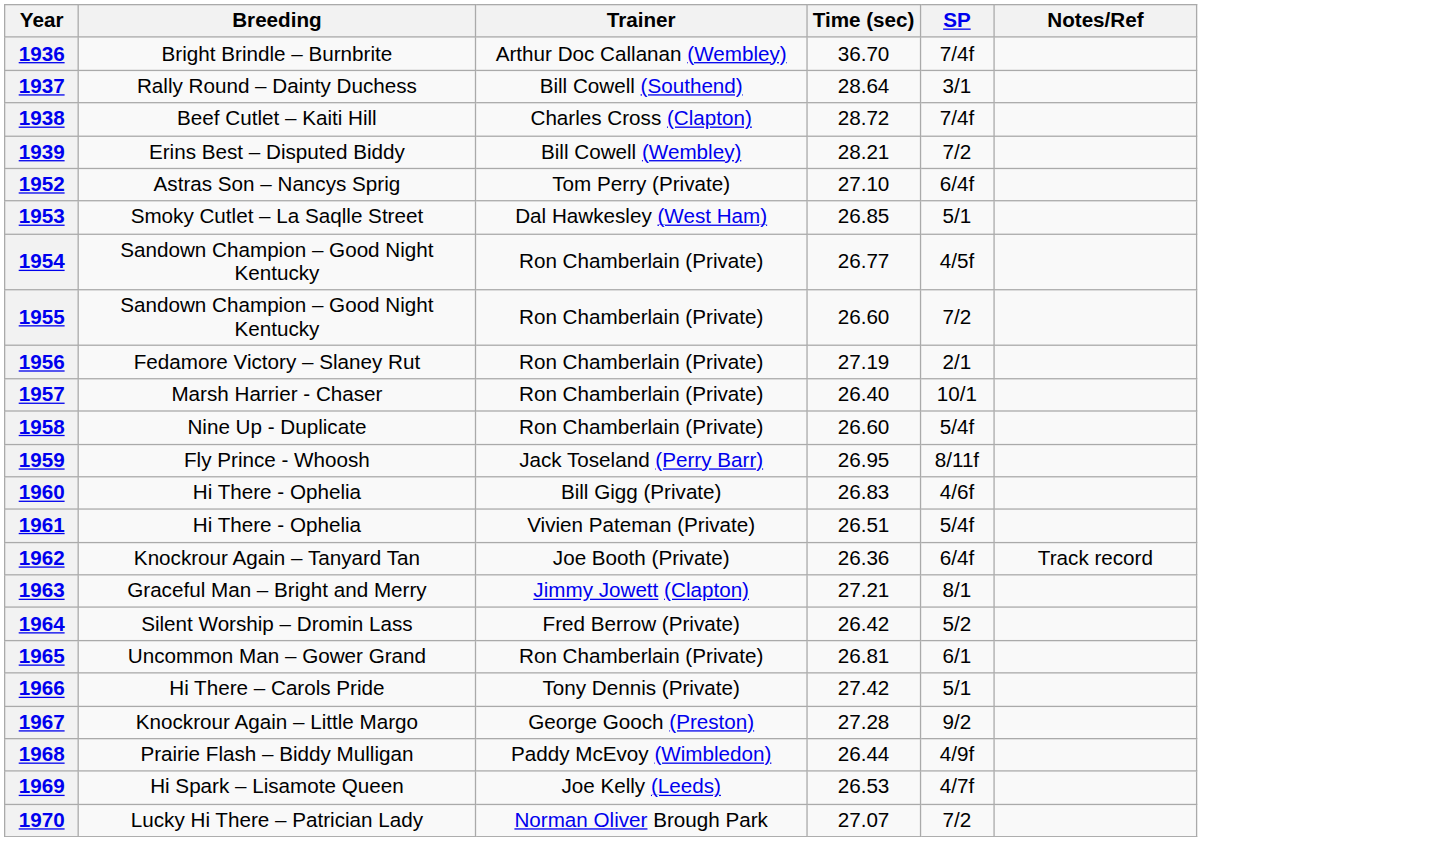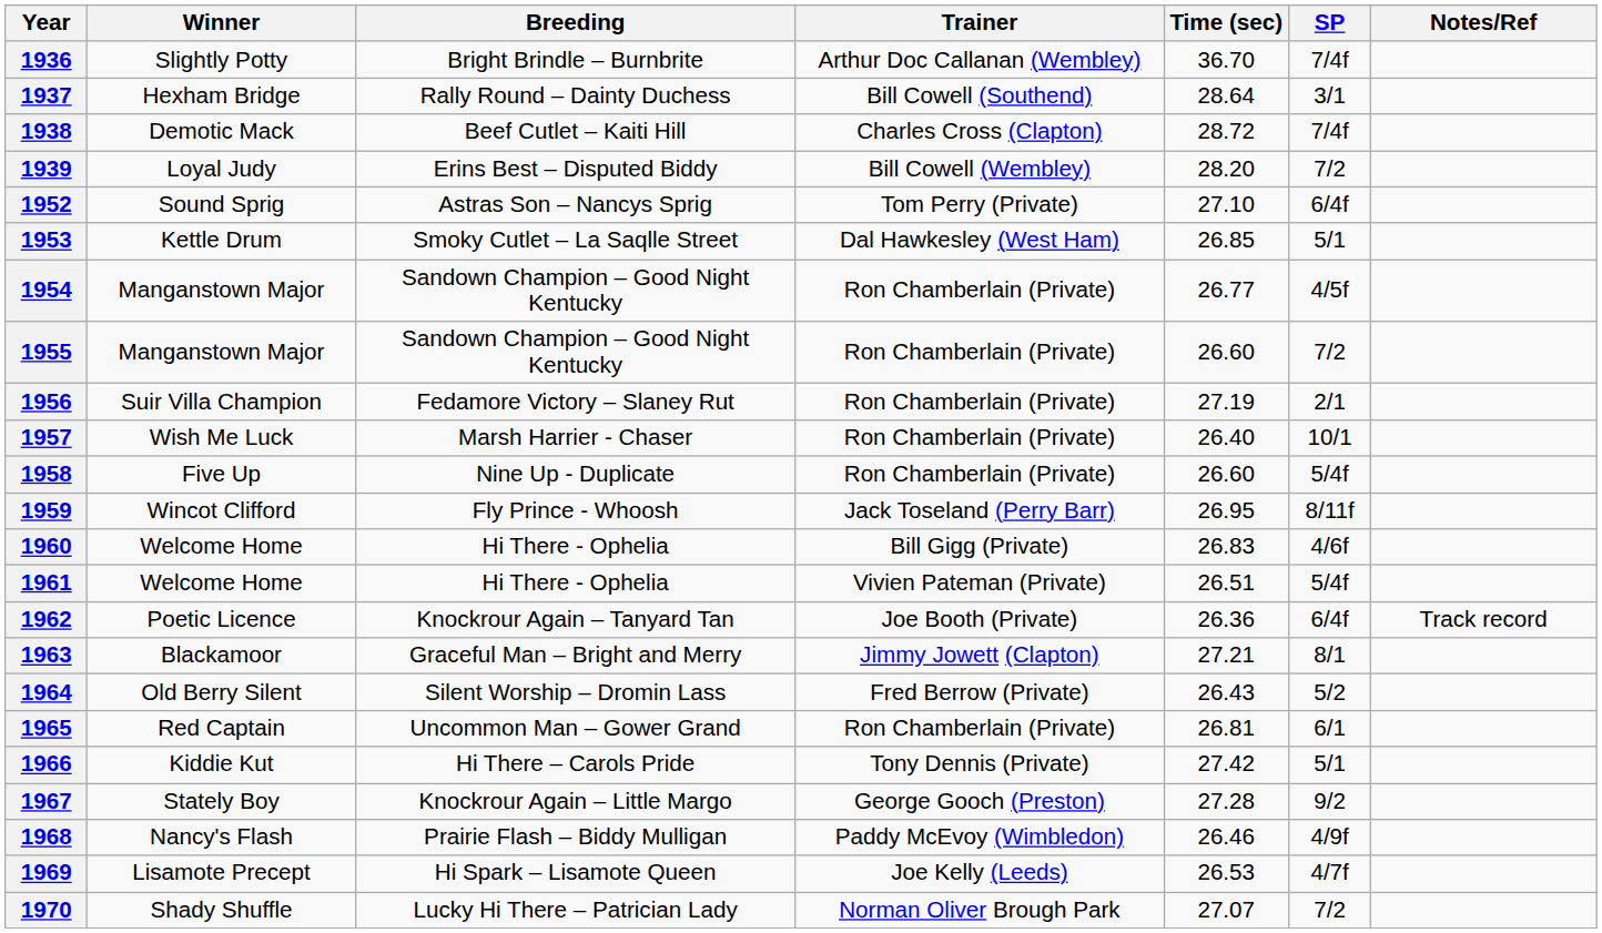 <table class="wikitable" style="text-align:center">
 <tr>
 <th width=50>Year</th>
+<th width=180>Winner</th>
 <th width=300>Breeding</th>
 <th width=250>Trainer</th>
 <th width=80>Time (sec)</th>
 <th width=50><a href='#'>SP</a></th>
 <th width=150>Notes/Ref</th>
 </tr>
 <tr>
 <th><a href='#'>1936</a></th>
+<td>Slightly Potty</td>
 <td>Bright Brindle – Burnbrite</td>
 <td>Arthur Doc Callanan <a href='#'>(Wembley)</a></td>
 <td>36.70</td>
 <td>7/4f</td>
 <td></td>
 </tr>
 <tr>
 <th><a href='#'>1937</a></th>
+<td>Hexham Bridge</td>
 <td>Rally Round – Dainty Duchess</td>
 <td>Bill Cowell <a href='#'>(Southend)</a></td>
 <td>28.64</td>
 <td>3/1</td>
 <td></td>
 </tr>
 <tr>
 <th><a href='#'>1938</a></th>
+<td>Demotic Mack</td>
 <td>Beef Cutlet – Kaiti Hill</td>
 <td>Charles Cross <a href='#'>(Clapton)</a></td>
 <td>28.72</td>
 <td>7/4f</td>
 <td></td>
 </tr>
 <tr>
 <th><a href='#'>1939</a></th>
+<td>Loyal Judy</td>
 <td>Erins Best – Disputed Biddy</td>
 <td>Bill Cowell <a href='#'>(Wembley)</a></td>
-<td>28.21</td>
+<td>28.20</td>
 <td>7/2</td>
 <td></td>
 </tr>
 <tr>
 <th><a href='#'>1952</a></th>
+<td>Sound Sprig</td>
 <td>Astras Son – Nancys Sprig</td>
 <td>Tom Perry (Private)</td>
 <td>27.10</td>
 <td>6/4f</td>
 <td></td>
 </tr>
 <tr>
 <th><a href='#'>1953</a></th>
+<td>Kettle Drum</td>
 <td>Smoky Cutlet – La Saqlle Street</td>
 <td>Dal Hawkesley <a href='#'>(West Ham)</a></td>
 <td>26.85</td>
 <td>5/1</td>
 <td></td>
 </tr>
 <tr>
 <th><a href='#'>1954</a></th>
+<td>Manganstown Major</td>
 <td>Sandown Champion – Good Night Kentucky</td>
 <td>Ron Chamberlain (Private)</td>
 <td>26.77</td>
 <td>4/5f</td>
 <td></td>
 </tr>
 <tr>
 <th><a href='#'>1955</a></th>
+<td>Manganstown Major</td>
 <td>Sandown Champion – Good Night Kentucky</td>
 <td>Ron Chamberlain (Private)</td>
 <td>26.60</td>
 <td>7/2</td>
 <td></td>
 </tr>
 <tr>
 <th><a href='#'>1956</a></th>
+<td>Suir Villa Champion</td>
 <td>Fedamore Victory – Slaney Rut</td>
 <td>Ron Chamberlain (Private)</td>
 <td>27.19</td>
 <td>2/1</td>
 <td></td>
 </tr>
 <tr>
 <th><a href='#'>1957</a></th>
+<td>Wish Me Luck</td>
 <td>Marsh Harrier - Chaser</td>
 <td>Ron Chamberlain (Private)</td>
 <td>26.40</td>
 <td>10/1</td>
 <td></td>
 </tr>
 <tr>
 <th><a href='#'>1958</a></th>
+<td>Five Up</td>
 <td>Nine Up - Duplicate</td>
 <td>Ron Chamberlain (Private)</td>
 <td>26.60</td>
 <td>5/4f</td>
 <td></td>
 </tr>
 <tr>
 <th><a href='#'>1959</a></th>
+<td>Wincot Clifford</td>
 <td>Fly Prince - Whoosh</td>
 <td>Jack Toseland <a href='#'>(Perry Barr)</a></td>
 <td>26.95</td>
 <td>8/11f</td>
 <td></td>
 </tr>
 <tr>
 <th><a href='#'>1960</a></th>
+<td>Welcome Home</td>
 <td>Hi There - Ophelia</td>
 <td>Bill Gigg (Private)</td>
 <td>26.83</td>
 <td>4/6f</td>
 <td></td>
 </tr>
 <tr>
 <th><a href='#'>1961</a></th>
+<td>Welcome Home</td>
 <td>Hi There - Ophelia</td>
 <td>Vivien Pateman (Private)</td>
 <td>26.51</td>
 <td>5/4f</td>
 <td></td>
 </tr>
 <tr>
 <th><a href='#'>1962</a></th>
+<td>Poetic Licence</td>
 <td>Knockrour Again – Tanyard Tan</td>
 <td>Joe Booth (Private)</td>
 <td>26.36</td>
 <td>6/4f</td>
 <td>Track record</td>
 </tr>
 <tr>
 <th><a href='#'>1963</a></th>
+<td>Blackamoor</td>
 <td>Graceful Man – Bright and Merry</td>
 <td><a href='#'>Jimmy Jowett</a> <a href='#'>(Clapton)</a></td>
 <td>27.21</td>
 <td>8/1</td>
 <td></td>
 </tr>
 <tr>
 <th><a href='#'>1964</a></th>
+<td>Old Berry Silent</td>
 <td>Silent Worship – Dromin Lass</td>
 <td>Fred Berrow (Private)</td>
-<td>26.42</td>
+<td>26.43</td>
 <td>5/2</td>
 <td></td>
 </tr>
 <tr>
 <th><a href='#'>1965</a></th>
+<td>Red Captain</td>
 <td>Uncommon Man – Gower Grand</td>
 <td>Ron Chamberlain (Private)</td>
 <td>26.81</td>
 <td>6/1</td>
 <td></td>
 </tr>
 <tr>
 <th><a href='#'>1966</a></th>
+<td>Kiddie Kut</td>
 <td>Hi There – Carols Pride</td>
 <td>Tony Dennis (Private)</td>
 <td>27.42</td>
 <td>5/1</td>
 <td></td>
 </tr>
 <tr>
 <th><a href='#'>1967</a></th>
+<td>Stately Boy</td>
 <td>Knockrour Again – Little Margo</td>
 <td>George Gooch <a href='#'>(Preston)</a></td>
 <td>27.28</td>
 <td>9/2</td>
 <td></td>
 </tr>
 <tr>
 <th><a href='#'>1968</a></th>
+<td>Nancy's Flash</td>
 <td>Prairie Flash – Biddy Mulligan</td>
 <td>Paddy McEvoy <a href='#'>(Wimbledon)</a></td>
-<td>26.44</td>
+<td>26.46</td>
 <td>4/9f</td>
 <td></td>
 </tr>
 <tr>
 <th><a href='#'>1969</a></th>
+<td>Lisamote Precept</td>
 <td>Hi Spark – Lisamote Queen</td>
 <td>Joe Kelly <a href='#'>(Leeds)</a></td>
 <td>26.53</td>
 <td>4/7f</td>
 <td></td>
 </tr>
 <tr>
 <th><a href='#'>1970</a></th>
+<td>Shady Shuffle</td>
 <td>Lucky Hi There – Patrician Lady</td>
 <td><a href='#'>Norman Oliver</a> Brough Park</td>
 <td>27.07</td>
 <td>7/2</td>
 <td></td>
 </tr>
 </table>
